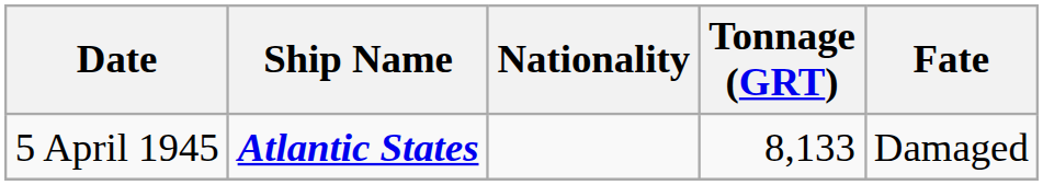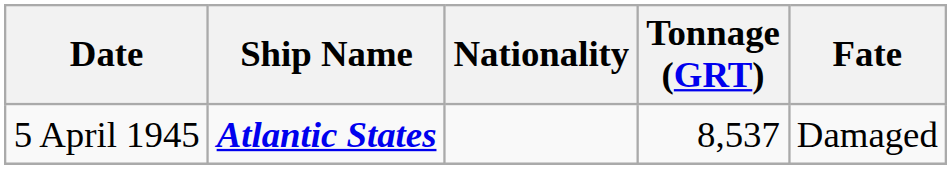 <table class="wikitable sortable">
 <tr>
 <th>Date</th>
 <th>Ship Name</th>
 <th>Nationality</th>
 <th>Tonnage<br>(<a href='#'>GRT</a>)</th>
 <th>Fate</th>
 </tr>
 <tr>
 <td align="right">5 April 1945</td>
 <td align="left"><strong><a href='#'><em>Atlantic States</em></a></strong></td>
 <td align="left"></td>
-<td align="right">8,133</td>
+<td align="right">8,537</td>
 <td align="left">Damaged</td>
 </tr>
 <tr>
 </tr>
 </table>
